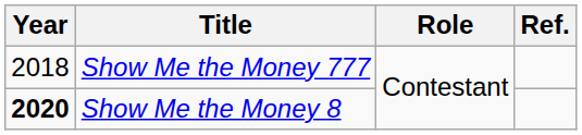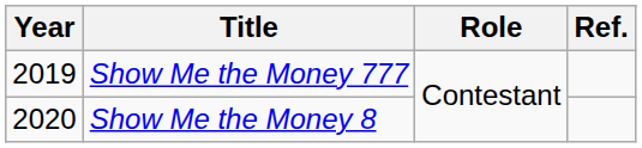 <table class="wikitable">
 <tr>
 <th>Year</th>
 <th>Title</th>
 <th>Role</th>
 <th>Ref.</th>
 </tr>
 <tr>
-<td>2018</td>
+<td>2019</td>
 <td><em><a href='#'>Show Me the Money 777</a></em></td>
 <td rowspan="2">Contestant</td>
 <td></td>
 </tr>
 <tr>
-<td><strong>2020</strong></td>
+<td>2020</td>
 <td><em><a href='#'>Show Me the Money 8</a></em></td>
 <td></td>
 </tr>
 </table>
